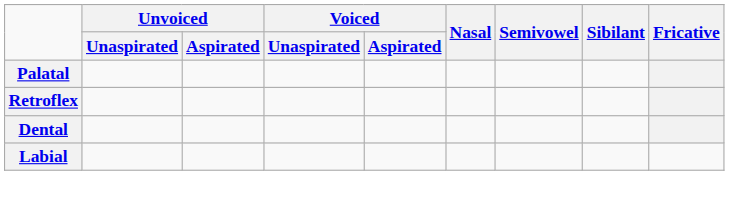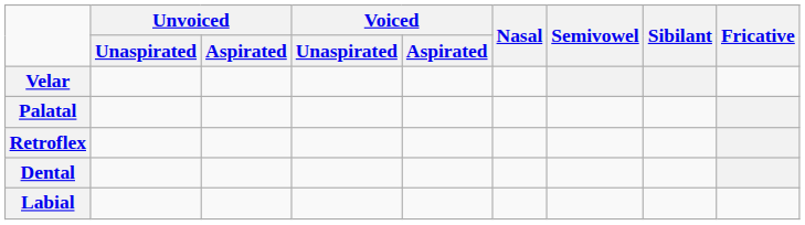 <table class="wikitable letters-table letters-violet">
 <tr>
 <td rowspan=2></td>
 <th colspan=2><a href='#'>Unvoiced</a></th>
 <th colspan=2><a href='#'>Voiced</a></th>
 <th rowspan=2><a href='#'>Nasal</a></th>
 <th rowspan=2><a href='#'>Semivowel</a></th>
 <th rowspan=2><a href='#'>Sibilant</a></th>
 <th rowspan=2><a href='#'>Fricative</a></th>
 </tr>
 <tr>
 <th><a href='#'>Unaspirated</a></th>
 <th><a href='#'>Aspirated</a></th>
 <th><a href='#'>Unaspirated</a></th>
 <th><a href='#'>Aspirated</a></th>
+</tr>
+<tr>
+<th scope=row><a href='#'>Velar</a></th>
+<td></td>
+<td></td>
+<td></td>
+<td></td>
+<td></td>
+<th></th>
+<th></th>
+<td></td>
 </tr>
 <tr class=letters-lo>
 <th scope=row><a href='#'>Palatal</a></th>
 <td></td>
 <td></td>
 <td></td>
 <td></td>
 <td></td>
 <td></td>
 <td></td>
 <th></th>
 </tr>
 <tr>
 <th scope=row><a href='#'>Retroflex</a></th>
 <td></td>
 <td></td>
 <td></td>
 <td></td>
 <td></td>
 <td></td>
 <td></td>
 <th></th>
 </tr>
 <tr>
 <th scope=row><a href='#'>Dental</a></th>
 <td></td>
 <td></td>
 <td></td>
 <td></td>
 <td></td>
 <td></td>
 <td></td>
 <th></th>
 </tr>
 <tr>
 <th scope=row><a href='#'>Labial</a></th>
 <td></td>
 <td></td>
 <td></td>
 <td></td>
 <td></td>
 <td></td>
 <td></td>
 <td></td>
 </tr>
 </table>
